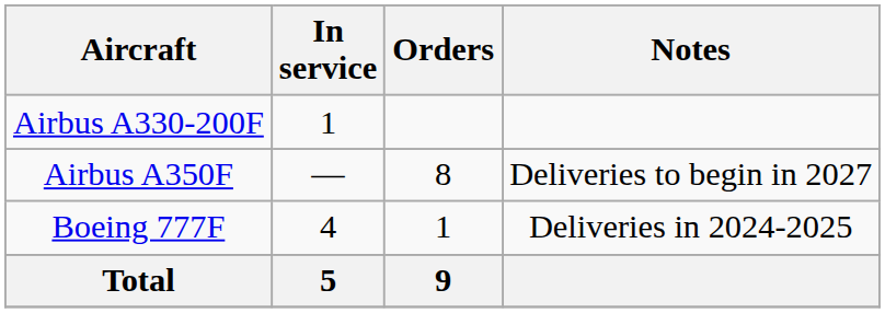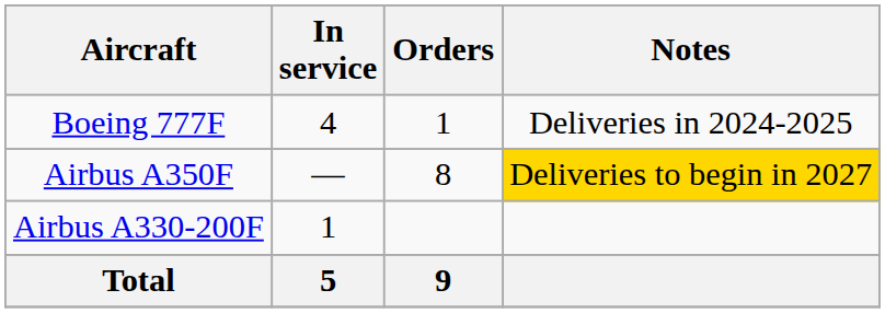 <table class="wikitable" style="text-align:center;">
 <tr>
 <th>Aircraft</th>
 <th>In <br> service</th>
 <th>Orders</th>
 <th>Notes</th>
 </tr>
 <tr>
-<td><a href='#'>Airbus A330-200F</a></td>
+<td><a href='#'>Boeing 777F</a></td>
+<td>4</td>
 <td>1</td>
-<td></td>
-<td></td>
+<td>Deliveries in 2024-2025</td>
 </tr>
 <tr>
 <td><a href='#'>Airbus A350F</a></td>
 <td>—</td>
 <td>8</td>
-<td>Deliveries to begin in 2027</td>
+<td style="background: gold;">Deliveries to begin in 2027</td>
 </tr>
 <tr>
-<td><a href='#'>Boeing 777F</a></td>
-<td>4</td>
+<td><a href='#'>Airbus A330-200F</a></td>
 <td>1</td>
-<td>Deliveries in 2024-2025</td>
+<td></td>
+<td></td>
 </tr>
 <tr>
 <th>Total</th>
 <th>5</th>
 <th>9</th>
 <th></th>
 </tr>
 <tr>
 </tr>
 </table>
